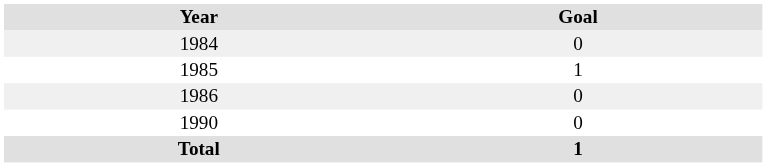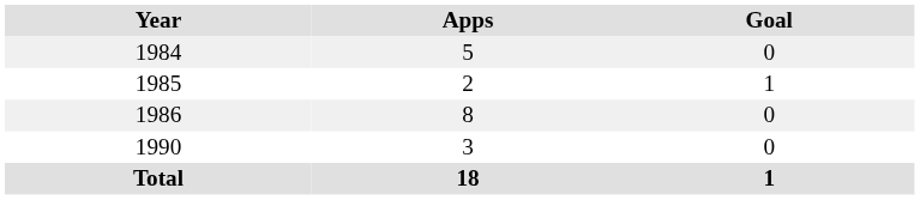 <table border="0" cellpadding="2" cellspacing="0" style="width:50%;">
 <tr style="text-align:center; background:#e0e0e0;">
 <th>Year</th>
+<th>Apps</th>
 <th>Goal</th>
 </tr>
 <tr style="text-align:center; background:#f0f0f0;">
 <td>1984</td>
+<td>5</td>
 <td>0</td>
 </tr>
 <tr style="text-align:center;">
 <td>1985</td>
+<td>2</td>
 <td>1</td>
 </tr>
 <tr style="text-align:center; background:#f0f0f0;">
 <td>1986</td>
+<td>8</td>
 <td>0</td>
 </tr>
 <tr style="text-align:center;">
 <td>1990</td>
+<td>3</td>
 <td>0</td>
 </tr>
 <tr style="text-align:center; background:#e0e0e0;">
 <th colspan="1">Total</th>
+<th style="text-align:center;">18</th>
 <th style="text-align:center;">1</th>
 </tr>
 </table>
